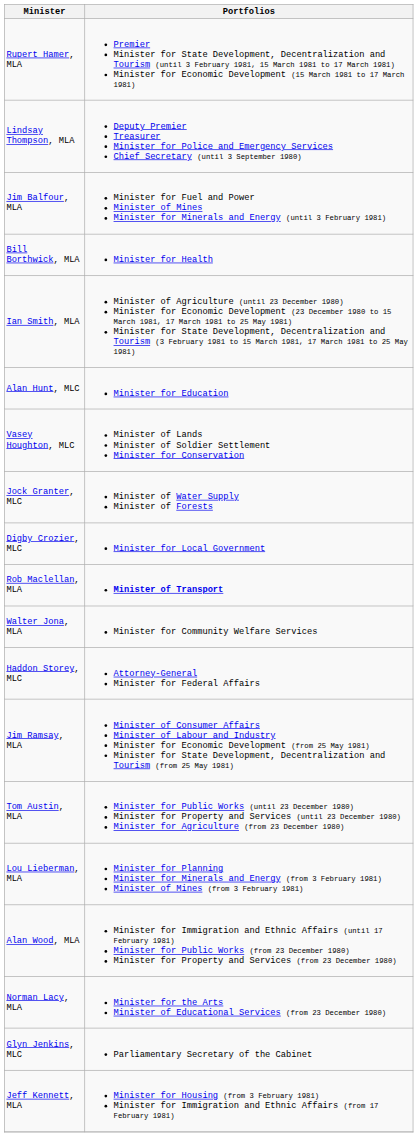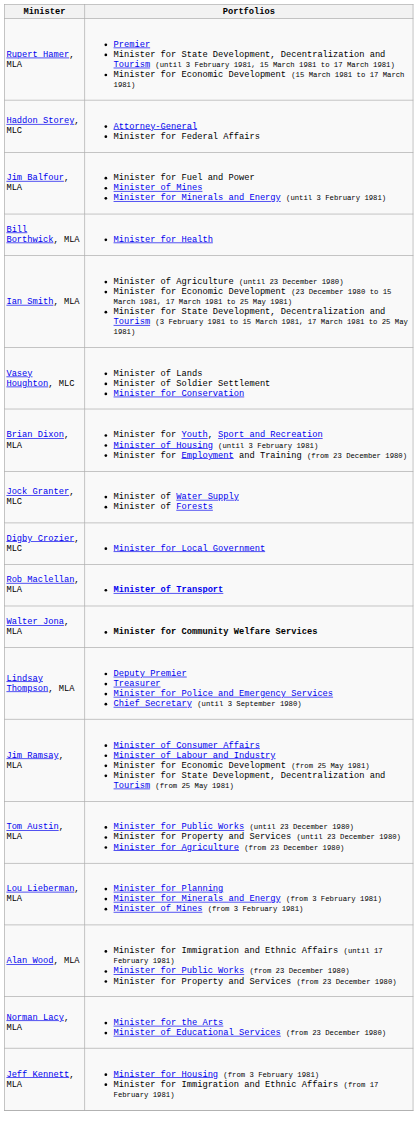 <table class="wikitable">
 <tr>
 <th>Minister</th>
 <th>Portfolios</th>
 </tr>
 <tr>
 <td><a href='#'>Rupert Hamer</a>, MLA</td>
 <td><br><ul><li><a href='#'>Premier</a></li><li>Minister for State Development, Decentralization and <a href='#'> Tourism</a> <small>(until 3 February 1981, 15 March 1981 to 17 March 1981)</small></li><li>Minister for Economic Development <small>(15 March 1981 to 17 March 1981)</small></li></ul></td>
 </tr>
 <tr>
-<td><a href='#'>Lindsay Thompson</a>, MLA</td>
-<td><br><ul><li><a href='#'>Deputy Premier</a></li><li><a href='#'>Treasurer</a></li><li><a href='#'>Minister for Police and Emergency Services</a></li><li><a href='#'>Chief Secretary</a> <small>(until 3 September 1980)</small></li></ul></td>
+<td><a href='#'>Haddon Storey</a>, MLC</td>
+<td><br><ul><li><a href='#'>Attorney-General</a></li><li>Minister for Federal Affairs</li></ul></td>
 </tr>
 <tr>
 <td><a href='#'>Jim Balfour</a>, MLA</td>
 <td><br><ul><li>Minister for Fuel and Power</li><li><a href='#'>Minister of Mines</a></li><li><a href='#'>Minister for Minerals and Energy</a> <small>(until 3 February 1981)</small></li></ul></td>
 </tr>
 <tr>
 <td><a href='#'>Bill Borthwick</a>, MLA</td>
 <td><br><ul><li><a href='#'>Minister for Health</a></li></ul></td>
 </tr>
 <tr>
 <td><a href='#'>Ian Smith</a>, MLA</td>
 <td><br><ul><li>Minister of Agriculture <small>(until 23 December 1980)</small></li><li>Minister for Economic Development <small>(23 December 1980 to 15 March 1981, 17 March 1981 to 25 May 1981)</small></li><li>Minister for State Development, Decentralization and <a href='#'> Tourism</a> <small>(3 February 1981 to 15 March 1981, 17 March 1981 to 25 May 1981)</small></li></ul></td>
 </tr>
 <tr>
-<td><a href='#'>Alan Hunt</a>, MLC</td>
-<td><br><ul><li><a href='#'>Minister for Education</a></li></ul></td>
+<td><a href='#'>Vasey Houghton</a>, MLC</td>
+<td><br><ul><li>Minister of Lands</li><li>Minister of Soldier Settlement</li><li><a href='#'>Minister for Conservation</a></li></ul></td>
 </tr>
 <tr>
-<td><a href='#'>Vasey Houghton</a>, MLC</td>
-<td><br><ul><li>Minister of Lands</li><li>Minister of Soldier Settlement</li><li><a href='#'>Minister for Conservation</a></li></ul></td>
+<td><a href='#'>Brian Dixon</a>, MLA</td>
+<td><br><ul><li>Minister for <a href='#'>Youth</a>, <a href='#'>Sport and Recreation</a></li><li><a href='#'>Minister of Housing</a> <small>(until 3 February 1981)</small></li><li>Minister for <a href='#'>Employment</a> and Training <small>(from 23 December 1980)</small></li></ul></td>
 </tr>
 <tr>
 <td><a href='#'>Jock Granter</a>, MLC</td>
 <td><br><ul><li>Minister of <a href='#'>Water Supply</a></li><li>Minister of <a href='#'>Forests</a></li></ul></td>
 </tr>
 <tr>
 <td><a href='#'>Digby Crozier</a>, MLC</td>
 <td><br><ul><li><a href='#'>Minister for Local Government</a></li></ul></td>
 </tr>
 <tr>
 <td><a href='#'>Rob Maclellan</a>, MLA</td>
 <td><strong><br><ul><li><a href='#'>Minister of Transport</a></li></ul></strong></td>
 </tr>
 <tr>
 <td><a href='#'>Walter Jona</a>, MLA</td>
-<td><br><ul><li>Minister for Community Welfare Services</li></ul></td>
+<td><strong><br><ul><li>Minister for Community Welfare Services</li></ul></strong></td>
 </tr>
 <tr>
-<td><a href='#'>Haddon Storey</a>, MLC</td>
-<td><br><ul><li><a href='#'>Attorney-General</a></li><li>Minister for Federal Affairs</li></ul></td>
+<td><a href='#'>Lindsay Thompson</a>, MLA</td>
+<td><br><ul><li><a href='#'>Deputy Premier</a></li><li><a href='#'>Treasurer</a></li><li><a href='#'>Minister for Police and Emergency Services</a></li><li><a href='#'>Chief Secretary</a> <small>(until 3 September 1980)</small></li></ul></td>
 </tr>
 <tr>
 <td><a href='#'>Jim Ramsay</a>, MLA</td>
 <td><br><ul><li><a href='#'>Minister of Consumer Affairs</a></li><li><a href='#'>Minister of Labour and Industry</a></li><li>Minister for Economic Development <small>(from 25 May 1981)</small></li><li>Minister for State Development, Decentralization and <a href='#'> Tourism</a> <small>(from 25 May 1981)</small></li></ul></td>
 </tr>
 <tr>
 <td><a href='#'>Tom Austin</a>, MLA</td>
 <td><br><ul><li><a href='#'>Minister for Public Works</a> <small>(until 23 December 1980)</small></li><li>Minister for Property and Services <small>(until 23 December 1980)</small></li><li><a href='#'>Minister for Agriculture</a> <small>(from 23 December 1980)</small></li></ul></td>
 </tr>
 <tr>
 <td><a href='#'>Lou Lieberman</a>, MLA</td>
 <td><br><ul><li><a href='#'>Minister for Planning</a></li><li><a href='#'>Minister for Minerals and Energy</a> <small>(from 3 February 1981)</small></li><li><a href='#'>Minister of Mines</a> <small>(from 3 February 1981)</small></li></ul></td>
 </tr>
 <tr>
 <td><a href='#'>Alan Wood</a>, MLA</td>
 <td><br><ul><li>Minister for Immigration and Ethnic Affairs <small>(until 17 February 1981)</small></li><li><a href='#'>Minister for Public Works</a> <small>(from 23 December 1980)</small></li><li>Minister for Property and Services <small>(from 23 December 1980)</small></li></ul></td>
 </tr>
 <tr>
 <td><a href='#'>Norman Lacy</a>, MLA</td>
 <td><br><ul><li><a href='#'>Minister for the Arts</a></li><li><a href='#'>Minister of Educational Services</a> <small>(from 23 December 1980)</small></li></ul></td>
 </tr>
 <tr>
-<td><a href='#'>Glyn Jenkins</a>, MLC</td>
-<td><br><ul><li>Parliamentary Secretary of the Cabinet</li></ul></td>
-</tr>
-<tr>
 <td><a href='#'>Jeff Kennett</a>, MLA</td>
 <td><br><ul><li><a href='#'>Minister for Housing</a> <small>(from 3 February 1981)</small></li><li>Minister for Immigration and Ethnic Affairs <small>(from 17 February 1981)</small></li></ul></td>
 </tr>
 <tr>
 </tr>
 </table>
